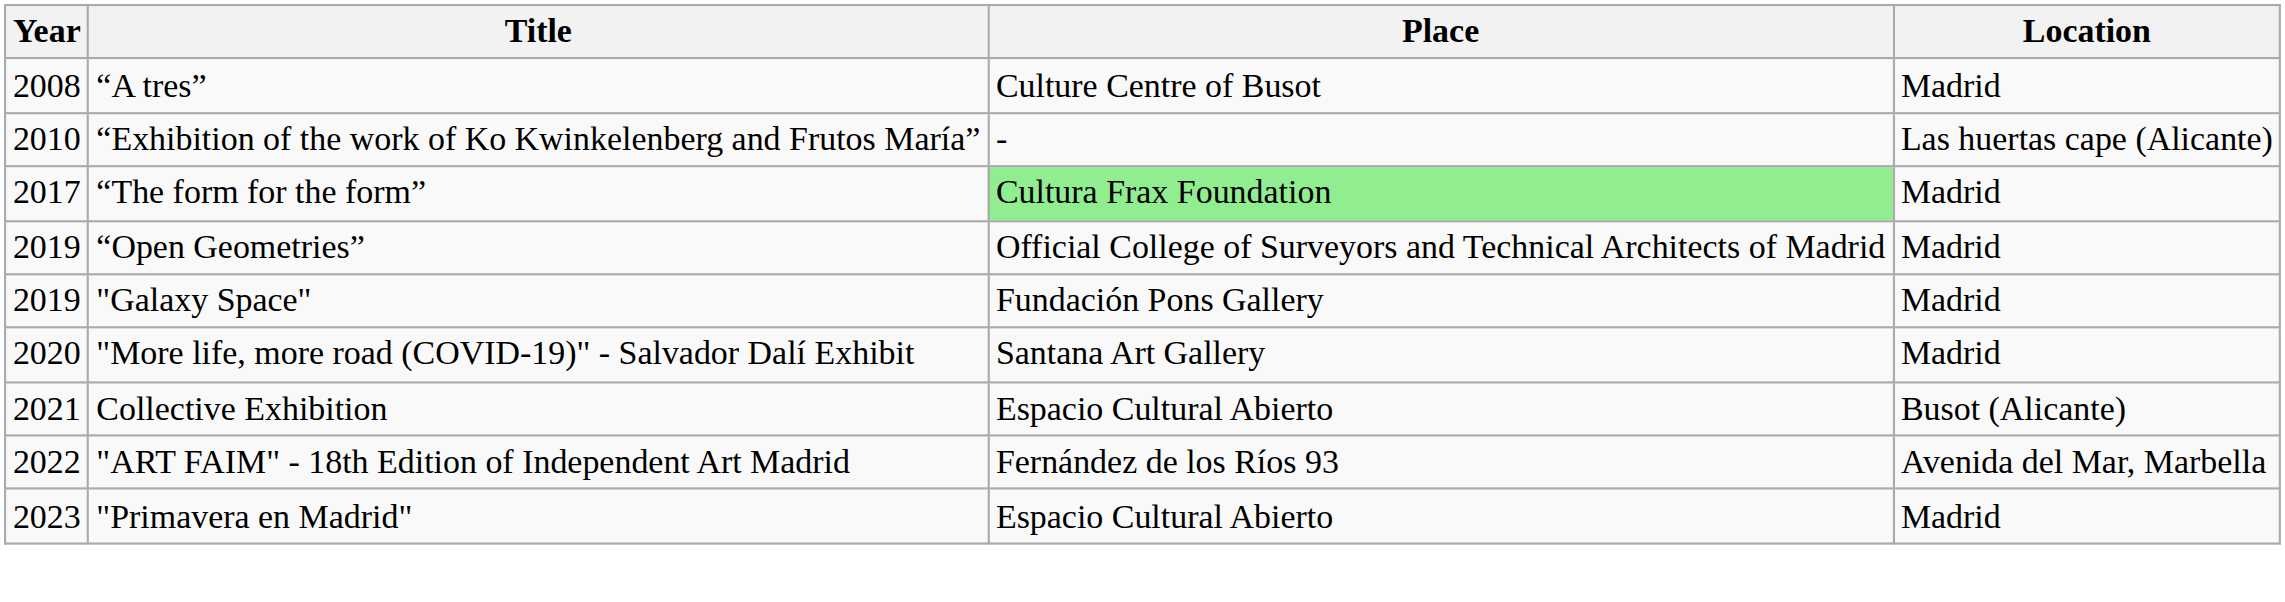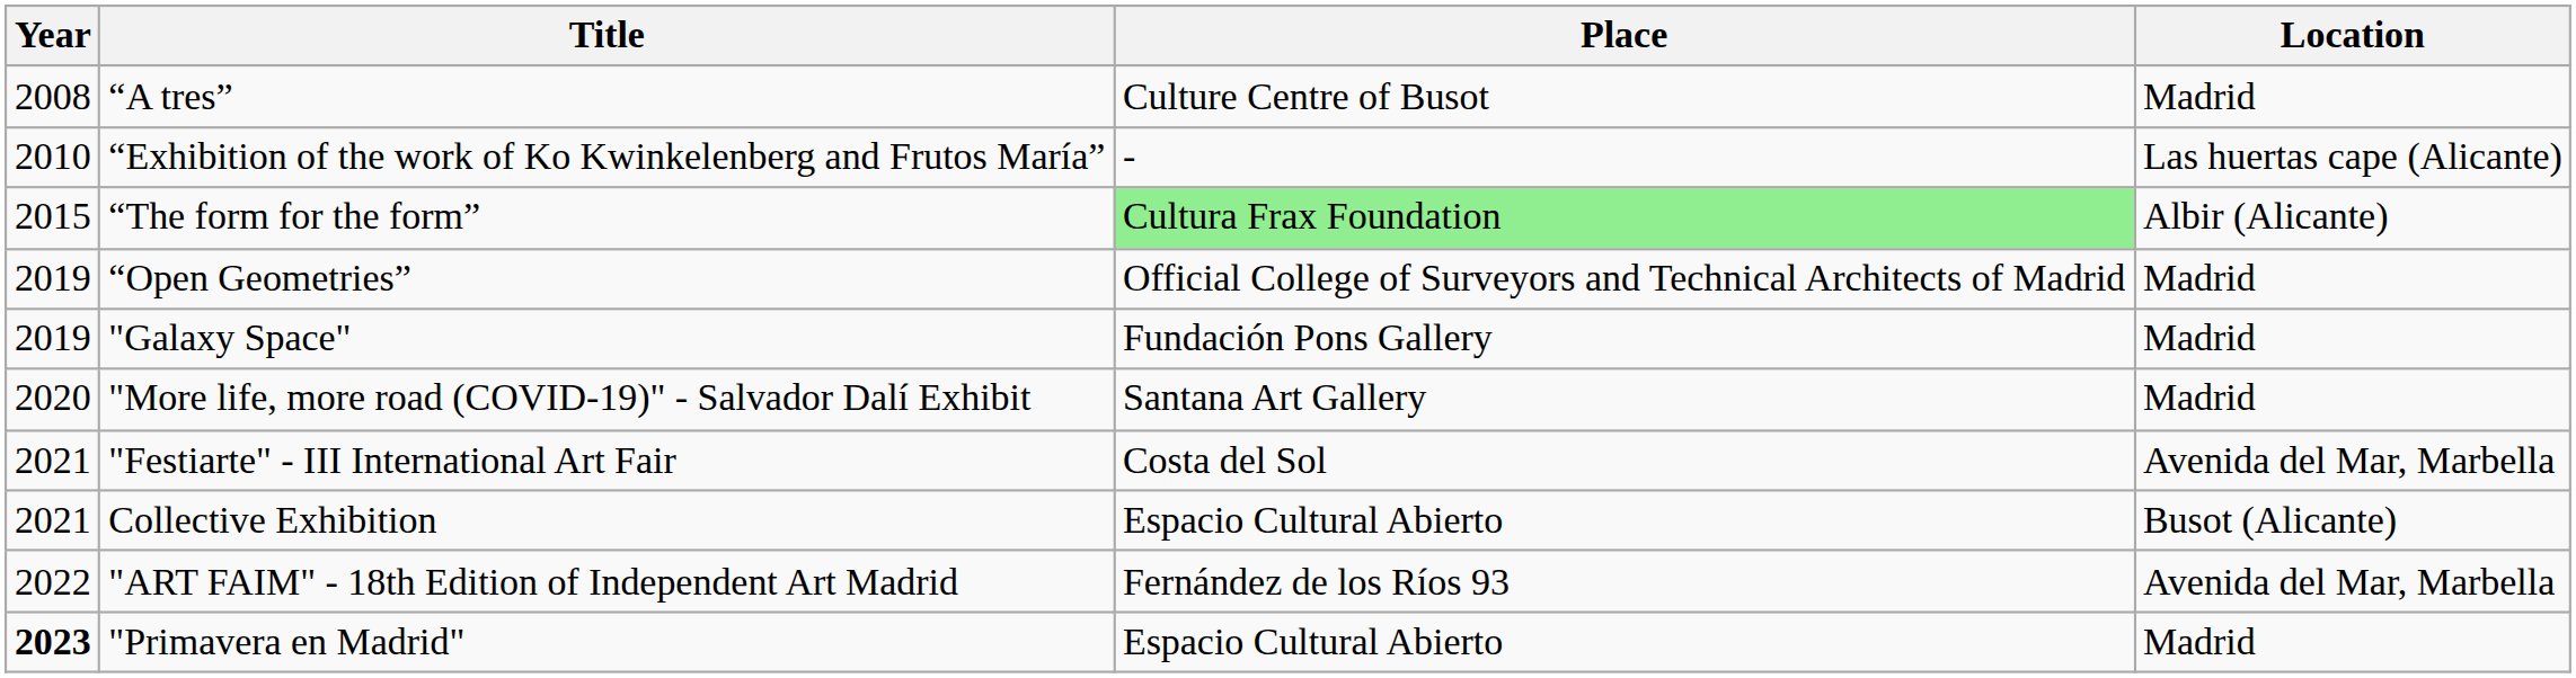 <table class="wikitable">
 <tr>
 <th>Year</th>
 <th>Title</th>
 <th>Place</th>
 <th>Location</th>
 </tr>
 <tr>
 <td>2008</td>
 <td>“A tres”</td>
 <td>Culture Centre of Busot</td>
 <td>Madrid</td>
 </tr>
 <tr>
 <td>2010</td>
 <td>“Exhibition of the work of Ko Kwinkelenberg and Frutos María”</td>
 <td>-</td>
 <td>Las huertas cape (Alicante)</td>
 </tr>
 <tr>
-<td>2017</td>
+<td>2015</td>
 <td>“The form for the form”</td>
 <td style="background: lightgreen;">Cultura Frax Foundation</td>
-<td>Madrid</td>
+<td>Albir (Alicante)</td>
 </tr>
 <tr>
 <td>2019</td>
 <td>“Open Geometries”</td>
 <td>Official College of Surveyors and Technical Architects of Madrid</td>
 <td>Madrid</td>
 </tr>
 <tr>
 <td>2019</td>
 <td>"Galaxy Space"</td>
 <td>Fundación Pons Gallery</td>
 <td>Madrid</td>
 </tr>
 <tr>
 <td>2020</td>
 <td>"More life, more road (COVID-19)" - Salvador Dalí Exhibit</td>
 <td>Santana Art Gallery</td>
 <td>Madrid</td>
 </tr>
 <tr>
 <td>2021</td>
+<td>"Festiarte" - III International Art Fair</td>
+<td>Costa del Sol</td>
+<td>Avenida del Mar, Marbella</td>
+</tr>
+<tr>
+<td>2021</td>
 <td>Collective Exhibition</td>
 <td>Espacio Cultural Abierto</td>
 <td>Busot (Alicante)</td>
 </tr>
 <tr>
 <td>2022</td>
 <td>"ART FAIM" - 18th Edition of Independent Art Madrid</td>
 <td>Fernández de los Ríos 93</td>
 <td>Avenida del Mar, Marbella</td>
 </tr>
 <tr>
-<td>2023</td>
+<td><strong>2023</strong></td>
 <td>"Primavera en Madrid"</td>
 <td>Espacio Cultural Abierto</td>
 <td>Madrid</td>
 </tr>
 </table>
